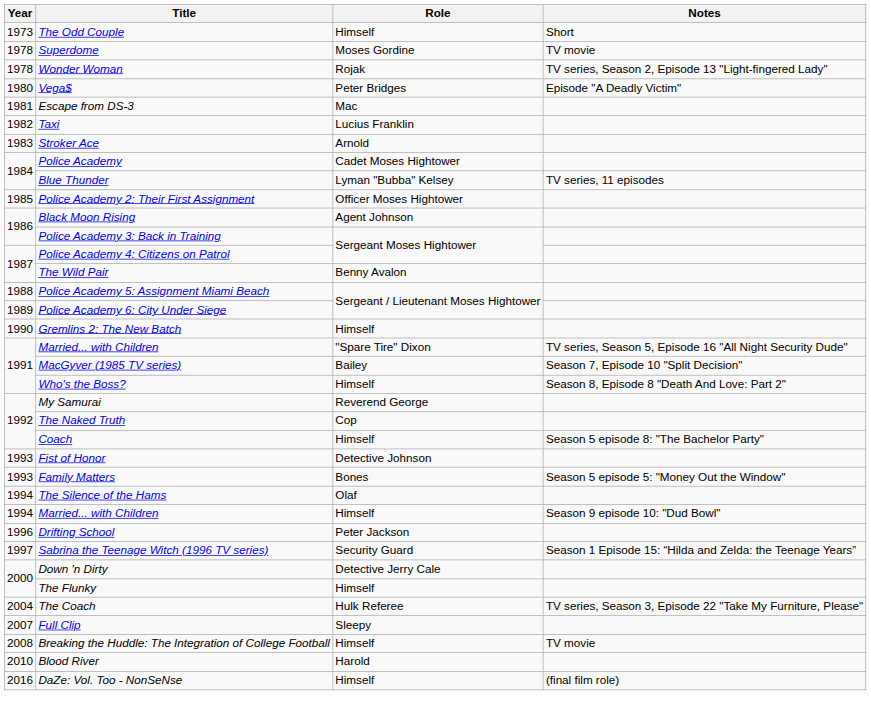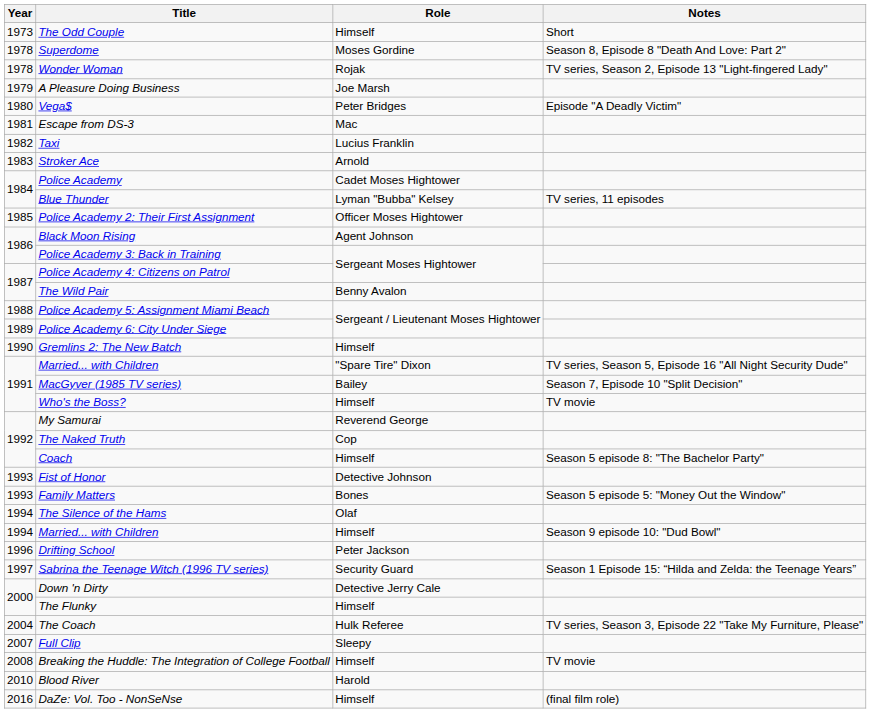 <table class="wikitable">
 <tr>
 <th>Year</th>
 <th>Title</th>
 <th>Role</th>
 <th>Notes</th>
 </tr>
 <tr>
 <td>1973</td>
 <td><em><a href='#'>The Odd Couple</a></em></td>
 <td>Himself</td>
 <td>Short</td>
 </tr>
 <tr>
 <td>1978</td>
 <td><em><a href='#'>Superdome</a></em></td>
 <td>Moses Gordine</td>
-<td>TV movie</td>
+<td>Season 8, Episode 8 "Death And Love: Part 2"</td>
 </tr>
 <tr>
 <td>1978</td>
 <td><em><a href='#'>Wonder Woman</a></em></td>
 <td>Rojak</td>
 <td>TV series, Season 2, Episode 13 "Light-fingered Lady"</td>
+</tr>
+<tr>
+<td>1979</td>
+<td><em>A Pleasure Doing Business</em></td>
+<td>Joe Marsh</td>
+<td></td>
 </tr>
 <tr>
 <td>1980</td>
 <td><em><a href='#'>Vega$</a></em></td>
 <td>Peter Bridges</td>
 <td>Episode "A Deadly Victim"</td>
 </tr>
 <tr>
 <td>1981</td>
 <td><em>Escape from DS-3</em></td>
 <td>Mac</td>
 <td></td>
 </tr>
 <tr>
 <td>1982</td>
 <td><em><a href='#'>Taxi</a></em></td>
 <td>Lucius Franklin</td>
 <td></td>
 </tr>
 <tr>
 <td>1983</td>
 <td><em><a href='#'>Stroker Ace</a></em></td>
 <td>Arnold</td>
 <td></td>
 </tr>
 <tr>
 <td rowspan="2">1984</td>
 <td><em><a href='#'>Police Academy</a></em></td>
 <td>Cadet Moses Hightower</td>
 <td></td>
 </tr>
 <tr>
 <td><em><a href='#'>Blue Thunder</a></em></td>
 <td>Lyman "Bubba" Kelsey</td>
 <td>TV series, 11 episodes</td>
 </tr>
 <tr>
 <td>1985</td>
 <td><em><a href='#'>Police Academy 2: Their First Assignment</a></em></td>
 <td>Officer Moses Hightower</td>
 <td></td>
 </tr>
 <tr>
 <td rowspan="2">1986</td>
 <td><em><a href='#'>Black Moon Rising</a></em></td>
 <td>Agent Johnson</td>
 <td></td>
 </tr>
 <tr>
 <td><em><a href='#'>Police Academy 3: Back in Training</a></em></td>
 <td rowspan="2">Sergeant Moses Hightower</td>
 <td></td>
 </tr>
 <tr>
 <td rowspan="2">1987</td>
 <td><em><a href='#'>Police Academy 4: Citizens on Patrol</a></em></td>
 <td></td>
 </tr>
 <tr>
 <td><em><a href='#'>The Wild Pair</a></em></td>
 <td>Benny Avalon</td>
 <td></td>
 </tr>
 <tr>
 <td>1988</td>
 <td><em><a href='#'>Police Academy 5: Assignment Miami Beach</a></em></td>
 <td rowspan="2">Sergeant / Lieutenant Moses Hightower</td>
 <td></td>
 </tr>
 <tr>
 <td>1989</td>
 <td><em><a href='#'>Police Academy 6: City Under Siege</a></em></td>
 <td></td>
 </tr>
 <tr>
 <td>1990</td>
 <td><em><a href='#'>Gremlins 2: The New Batch</a></em></td>
 <td>Himself</td>
 <td></td>
 </tr>
 <tr>
 <td rowspan="3">1991</td>
 <td><em><a href='#'>Married... with Children</a></em></td>
 <td>"Spare Tire" Dixon</td>
 <td>TV series, Season 5, Episode 16 "All Night Security Dude"</td>
 </tr>
 <tr>
 <td><em><a href='#'>MacGyver (1985 TV series)</a></em></td>
 <td>Bailey</td>
 <td>Season 7, Episode 10 "Split Decision"</td>
 </tr>
 <tr>
 <td><em><a href='#'>Who's the Boss?</a></em></td>
 <td>Himself</td>
-<td>Season 8, Episode 8 "Death And Love: Part 2"</td>
+<td>TV movie</td>
 </tr>
 <tr>
 <td rowspan="3">1992</td>
 <td><em>My Samurai</em></td>
 <td>Reverend George</td>
 <td></td>
 </tr>
 <tr>
 <td><em><a href='#'>The Naked Truth</a></em></td>
 <td>Cop</td>
 <td></td>
 </tr>
 <tr>
 <td><em><a href='#'>Coach</a></em></td>
 <td>Himself</td>
 <td>Season 5 episode 8: "The Bachelor Party"</td>
 </tr>
 <tr>
 <td>1993</td>
 <td><em><a href='#'>Fist of Honor</a></em></td>
 <td>Detective Johnson</td>
 <td></td>
 </tr>
 <tr>
 <td>1993</td>
 <td><em><a href='#'>Family Matters</a></em></td>
 <td>Bones</td>
 <td>Season 5 episode 5: "Money Out the Window"</td>
 </tr>
 <tr>
 <td>1994</td>
 <td><em><a href='#'>The Silence of the Hams</a></em></td>
 <td>Olaf</td>
 <td></td>
 </tr>
 <tr>
 <td>1994</td>
 <td><em><a href='#'>Married... with Children</a></em></td>
 <td>Himself</td>
 <td>Season 9 episode 10: "Dud Bowl"</td>
 </tr>
 <tr>
 <td>1996</td>
 <td><em><a href='#'>Drifting School</a></em></td>
 <td>Peter Jackson</td>
 <td></td>
 </tr>
 <tr>
 <td>1997</td>
 <td><em><a href='#'>Sabrina the Teenage Witch (1996 TV series)</a></em></td>
 <td>Security Guard</td>
 <td>Season 1 Episode 15: “Hilda and Zelda: the Teenage Years” </td>
 </tr>
 <tr>
 <td rowspan="2">2000</td>
 <td><em>Down 'n Dirty</em></td>
 <td>Detective Jerry Cale</td>
 <td></td>
 </tr>
 <tr>
 <td><em>The Flunky</em></td>
 <td>Himself</td>
 <td></td>
 </tr>
 <tr>
 <td>2004</td>
 <td><em>The Coach</em></td>
 <td>Hulk Referee</td>
 <td>TV series, Season 3, Episode 22 "Take My Furniture, Please"</td>
 </tr>
 <tr>
 <td>2007</td>
 <td><em><a href='#'>Full Clip</a></em></td>
 <td>Sleepy</td>
 <td></td>
 </tr>
 <tr>
 <td>2008</td>
 <td><em>Breaking the Huddle: The Integration of College Football</em></td>
 <td>Himself</td>
 <td>TV movie</td>
 </tr>
 <tr>
 <td>2010</td>
 <td><em>Blood River</em></td>
 <td>Harold</td>
 <td></td>
 </tr>
 <tr>
 <td>2016</td>
 <td><em>DaZe: Vol. Too  - NonSeNse</em></td>
 <td>Himself</td>
 <td>(final film role)</td>
 </tr>
 </table>
